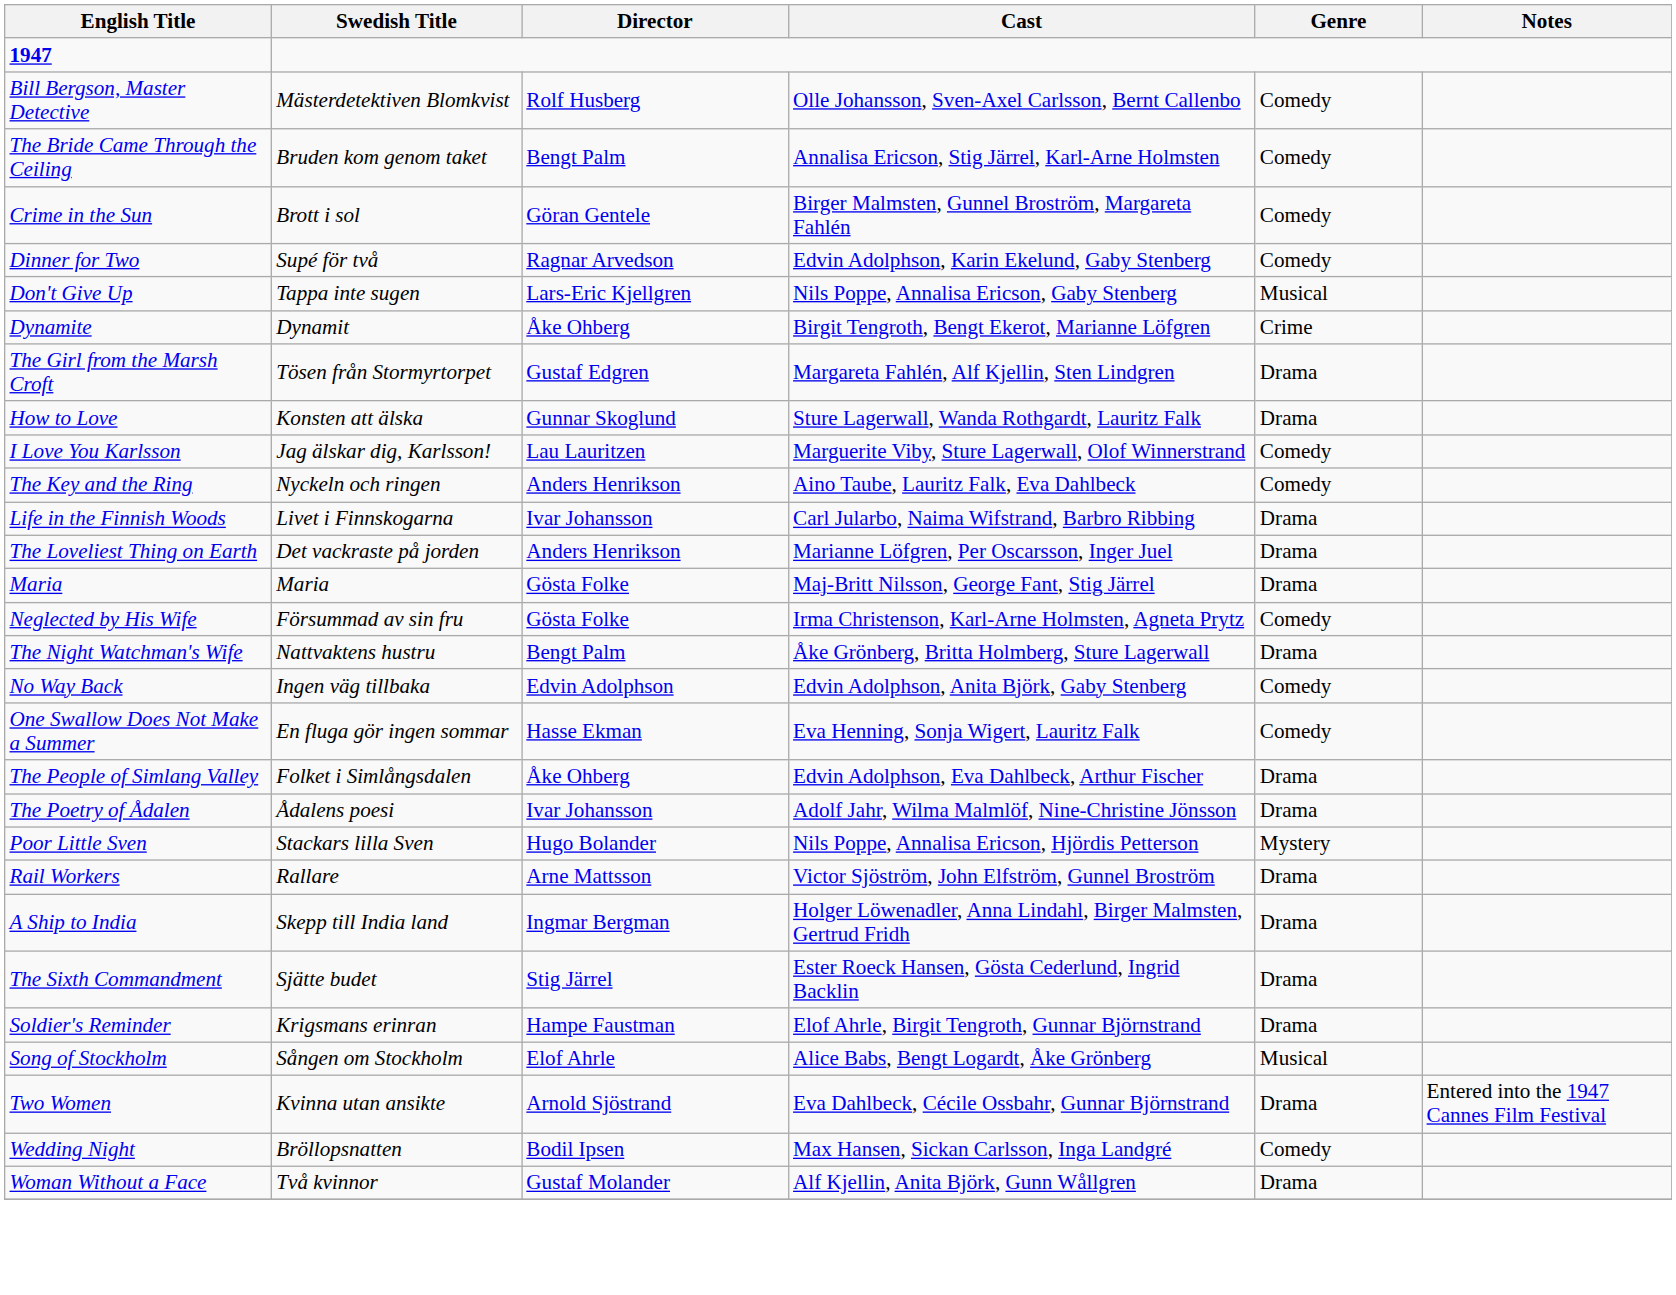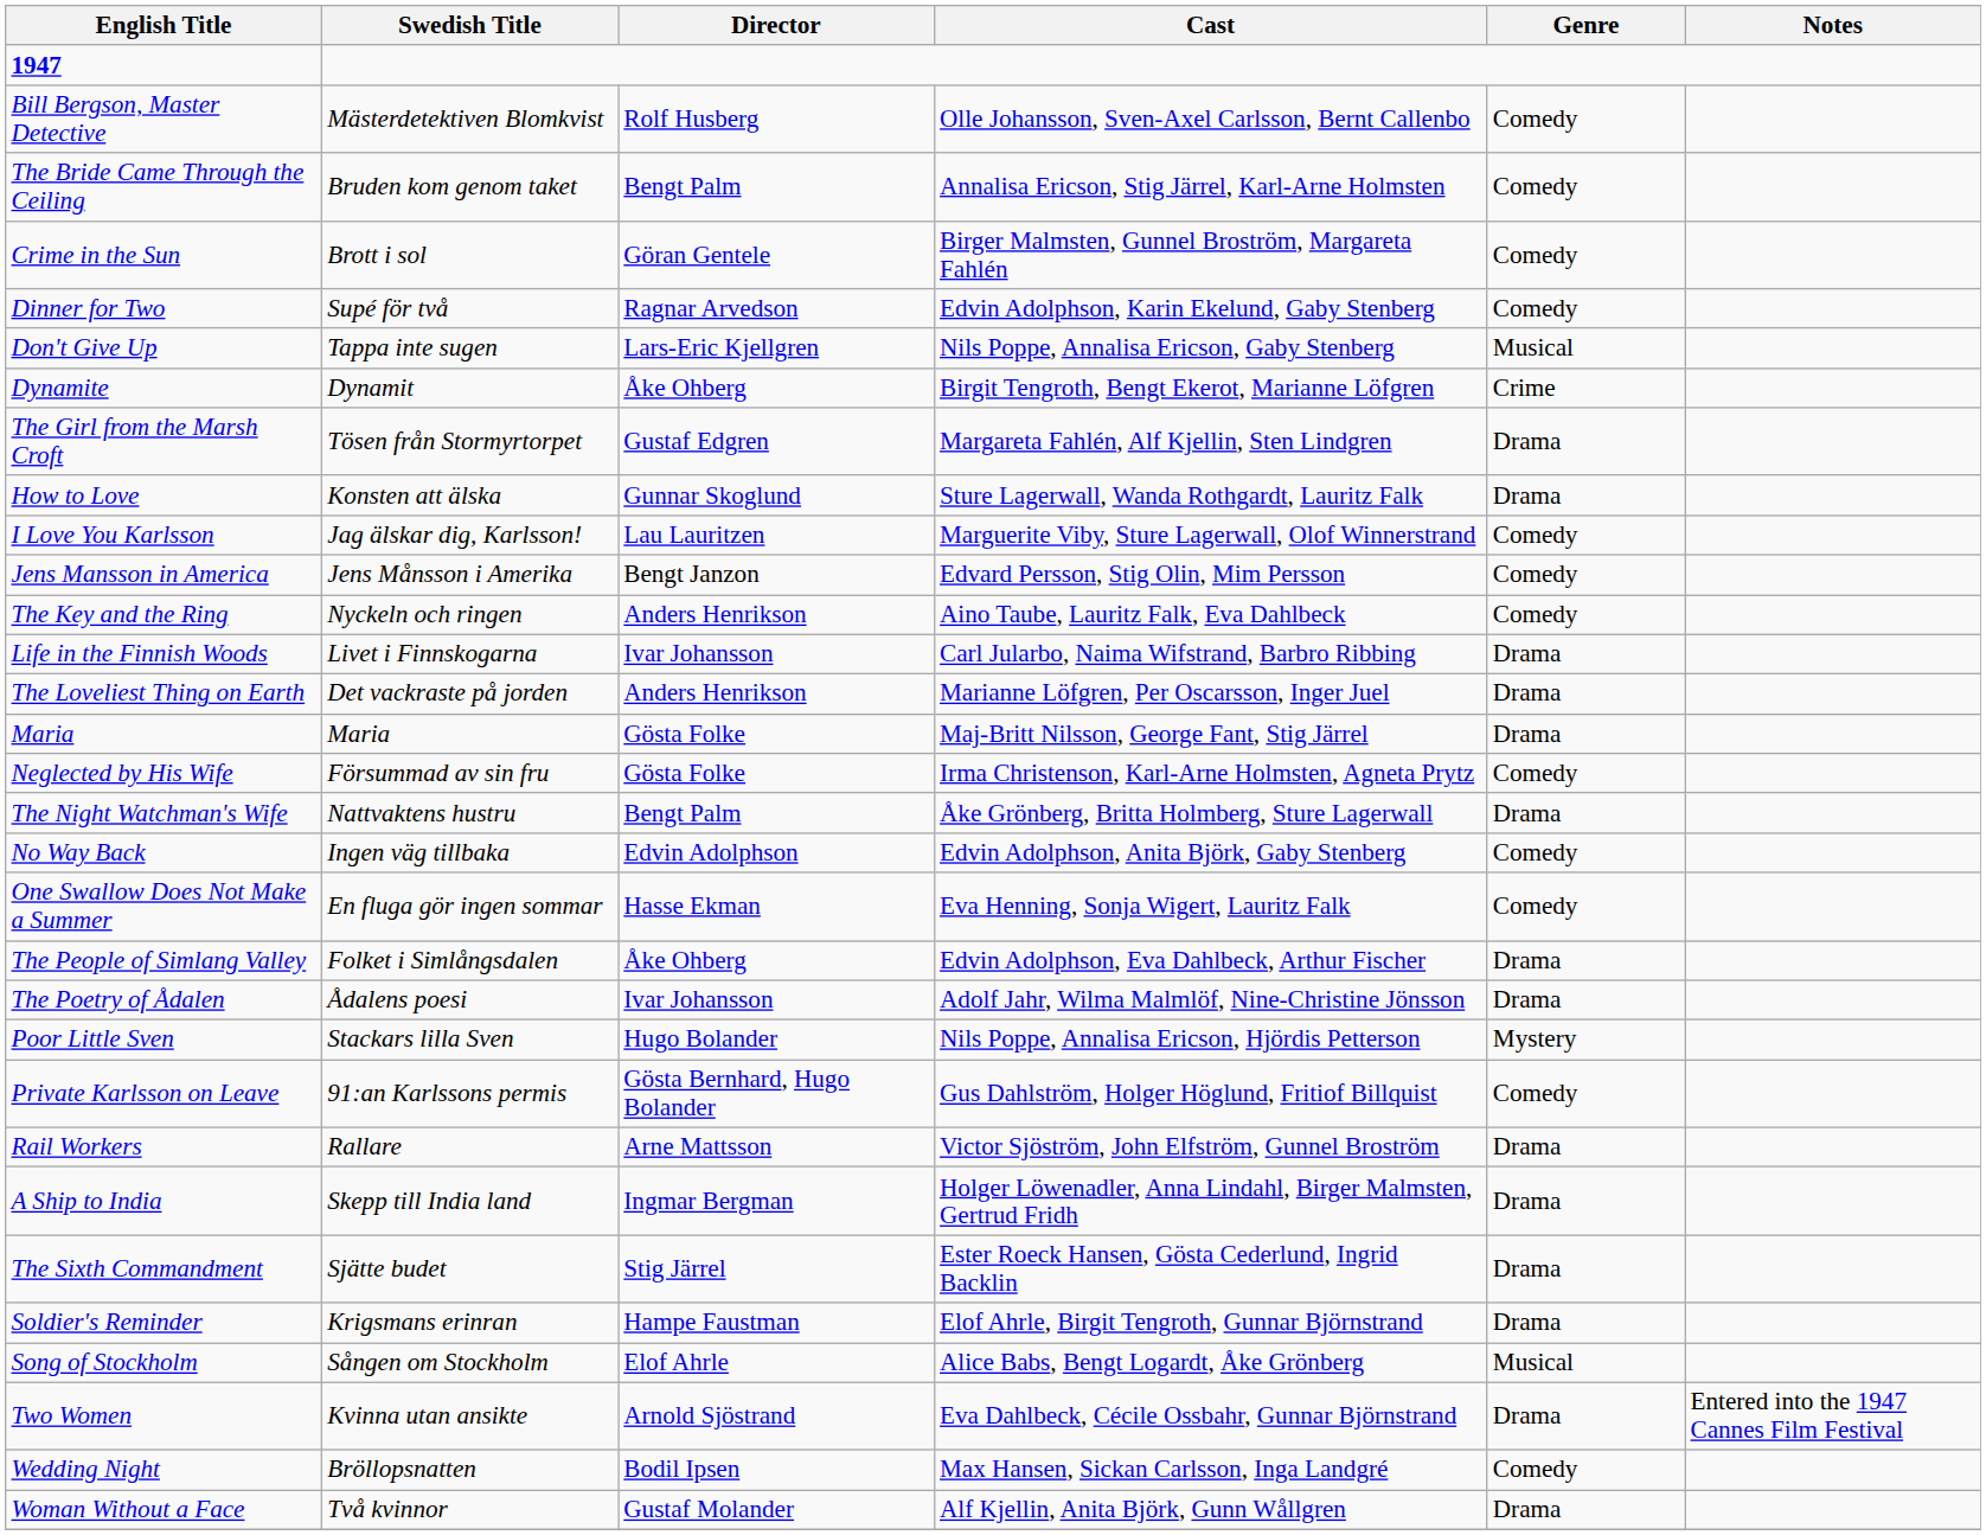 <table class="wikitable" style="width:100%;">
 <tr>
 <th style="width:16%;">English Title</th>
 <th style="width:15%;">Swedish Title</th>
 <th style="width:16%;">Director</th>
 <th style="width:28%;">Cast</th>
 <th style="width:10%;">Genre</th>
 <th style="width:15%;">Notes</th>
 </tr>
 <tr>
 <td><strong><a href='#'>1947</a></strong></td>
 </tr>
 <tr>
 <td><em><a href='#'>Bill Bergson, Master Detective</a></em></td>
 <td><em>Mästerdetektiven Blomkvist</em></td>
 <td><a href='#'>Rolf Husberg</a></td>
 <td><a href='#'>Olle Johansson</a>, <a href='#'>Sven-Axel Carlsson</a>, <a href='#'>Bernt Callenbo</a></td>
 <td>Comedy</td>
 <td></td>
 </tr>
 <tr>
 <td><em><a href='#'>The Bride Came Through the Ceiling</a></em></td>
 <td><em>Bruden kom genom taket</em></td>
 <td><a href='#'>Bengt Palm</a></td>
 <td><a href='#'>Annalisa Ericson</a>, <a href='#'>Stig Järrel</a>, <a href='#'>Karl-Arne Holmsten</a></td>
 <td>Comedy</td>
 <td></td>
 </tr>
 <tr>
 <td><em><a href='#'>Crime in the Sun</a></em></td>
 <td><em> Brott i sol</em></td>
 <td><a href='#'>Göran Gentele</a></td>
 <td><a href='#'>Birger Malmsten</a>, <a href='#'>Gunnel Broström</a>, <a href='#'>Margareta Fahlén</a></td>
 <td>Comedy</td>
 <td></td>
 </tr>
 <tr>
 <td><em><a href='#'>Dinner for Two</a></em></td>
 <td><em> Supé för två</em></td>
 <td><a href='#'>Ragnar Arvedson</a></td>
 <td><a href='#'>Edvin Adolphson</a>, <a href='#'>Karin Ekelund</a>, <a href='#'>Gaby Stenberg</a></td>
 <td>Comedy</td>
 <td></td>
 </tr>
 <tr>
 <td><em><a href='#'>Don't Give Up</a></em></td>
 <td><em>Tappa inte sugen</em></td>
 <td><a href='#'>Lars-Eric Kjellgren</a></td>
 <td><a href='#'>Nils Poppe</a>, <a href='#'>Annalisa Ericson</a>, <a href='#'>Gaby Stenberg</a></td>
 <td>Musical</td>
 <td></td>
 </tr>
 <tr>
 <td><em><a href='#'>Dynamite</a></em></td>
 <td><em>Dynamit</em></td>
 <td><a href='#'>Åke Ohberg</a></td>
 <td><a href='#'>Birgit Tengroth</a>, <a href='#'>Bengt Ekerot</a>, <a href='#'>Marianne Löfgren</a></td>
 <td>Crime</td>
 <td></td>
 </tr>
 <tr>
 <td><em><a href='#'>The Girl from the Marsh Croft</a></em></td>
 <td><em>Tösen från Stormyrtorpet</em></td>
 <td><a href='#'>Gustaf Edgren</a></td>
 <td><a href='#'>Margareta Fahlén</a>, <a href='#'>Alf Kjellin</a>, <a href='#'>Sten Lindgren</a></td>
 <td>Drama</td>
 <td></td>
 </tr>
 <tr>
 <td><em><a href='#'>How to Love</a></em></td>
 <td><em>Konsten att älska</em></td>
 <td><a href='#'>Gunnar Skoglund</a></td>
 <td><a href='#'>Sture Lagerwall</a>, <a href='#'>Wanda Rothgardt</a>, <a href='#'>Lauritz Falk</a></td>
 <td>Drama</td>
 <td></td>
 </tr>
 <tr>
 <td><em><a href='#'>I Love You Karlsson</a></em></td>
 <td><em>Jag älskar dig, Karlsson!</em></td>
 <td><a href='#'>Lau Lauritzen</a></td>
 <td><a href='#'>Marguerite Viby</a>, <a href='#'>Sture Lagerwall</a>, <a href='#'>Olof Winnerstrand</a></td>
+<td>Comedy</td>
+<td></td>
+</tr>
+<tr>
+<td><em><a href='#'>Jens Mansson in America</a></em></td>
+<td><em>Jens Månsson i Amerika</em></td>
+<td>Bengt Janzon</td>
+<td><a href='#'>Edvard Persson</a>, <a href='#'>Stig Olin</a>, <a href='#'>Mim Persson</a></td>
 <td>Comedy</td>
 <td></td>
 </tr>
 <tr>
 <td><em><a href='#'>The Key and the Ring</a></em></td>
 <td><em>Nyckeln och ringen</em></td>
 <td><a href='#'>Anders Henrikson</a></td>
 <td><a href='#'>Aino Taube</a>, <a href='#'>Lauritz Falk</a>, <a href='#'>Eva Dahlbeck</a></td>
 <td>Comedy</td>
 <td></td>
 </tr>
 <tr>
 <td><em><a href='#'>Life in the Finnish Woods</a></em></td>
 <td><em>Livet i Finnskogarna</em></td>
 <td><a href='#'>Ivar Johansson</a></td>
 <td><a href='#'>Carl Jularbo</a>, <a href='#'>Naima Wifstrand</a>, <a href='#'>Barbro Ribbing</a></td>
 <td>Drama</td>
 <td></td>
 </tr>
 <tr>
 <td><em><a href='#'>The Loveliest Thing on Earth</a></em></td>
 <td><em>Det vackraste på jorden</em></td>
 <td><a href='#'>Anders Henrikson</a></td>
 <td><a href='#'>Marianne Löfgren</a>, <a href='#'>Per Oscarsson</a>, <a href='#'>Inger Juel</a></td>
 <td>Drama</td>
 <td></td>
 </tr>
 <tr>
 <td><em><a href='#'>Maria</a></em></td>
 <td><em>Maria</em></td>
 <td><a href='#'>Gösta Folke</a></td>
 <td><a href='#'>Maj-Britt Nilsson</a>, <a href='#'>George Fant</a>, <a href='#'>Stig Järrel</a></td>
 <td>Drama</td>
 <td></td>
 </tr>
 <tr>
 <td><em><a href='#'>Neglected by His Wife</a></em></td>
 <td><em>Försummad av sin fru</em></td>
 <td><a href='#'>Gösta Folke</a></td>
 <td><a href='#'>Irma Christenson</a>, <a href='#'>Karl-Arne Holmsten</a>, <a href='#'>Agneta Prytz</a></td>
 <td>Comedy</td>
 <td></td>
 </tr>
 <tr>
 <td><em><a href='#'>The Night Watchman's Wife</a></em></td>
 <td><em>Nattvaktens hustru</em></td>
 <td><a href='#'>Bengt Palm</a></td>
 <td><a href='#'>Åke Grönberg</a>, <a href='#'>Britta Holmberg</a>, <a href='#'>Sture Lagerwall</a></td>
 <td>Drama</td>
 <td></td>
 </tr>
 <tr>
 <td><em><a href='#'>No Way Back</a></em></td>
 <td><em>Ingen väg tillbaka</em></td>
 <td><a href='#'>Edvin Adolphson</a></td>
 <td><a href='#'>Edvin Adolphson</a>, <a href='#'>Anita Björk</a>, <a href='#'>Gaby Stenberg</a></td>
 <td>Comedy</td>
 <td></td>
 </tr>
 <tr>
 <td><em><a href='#'>One Swallow Does Not Make a Summer</a></em></td>
 <td><em>En fluga gör ingen sommar</em></td>
 <td><a href='#'>Hasse Ekman</a></td>
 <td><a href='#'>Eva Henning</a>, <a href='#'>Sonja Wigert</a>, <a href='#'>Lauritz Falk</a></td>
 <td>Comedy</td>
 <td></td>
 </tr>
 <tr>
 <td><em><a href='#'>The People of Simlang Valley</a></em></td>
 <td><em>Folket i Simlångsdalen</em></td>
 <td><a href='#'>Åke Ohberg</a></td>
 <td><a href='#'>Edvin Adolphson</a>, <a href='#'>Eva Dahlbeck</a>, <a href='#'>Arthur Fischer</a></td>
 <td>Drama</td>
 <td></td>
 </tr>
 <tr>
 <td><em><a href='#'>The Poetry of Ådalen</a></em></td>
 <td><em>Ådalens poesi</em></td>
 <td><a href='#'>Ivar Johansson</a></td>
 <td><a href='#'>Adolf Jahr</a>, <a href='#'>Wilma Malmlöf</a>, <a href='#'>Nine-Christine Jönsson</a></td>
 <td>Drama</td>
 <td></td>
 </tr>
 <tr>
 <td><em><a href='#'>Poor Little Sven</a></em></td>
 <td><em>Stackars lilla Sven</em></td>
 <td><a href='#'>Hugo Bolander</a></td>
 <td><a href='#'>Nils Poppe</a>, <a href='#'>Annalisa Ericson</a>, <a href='#'>Hjördis Petterson</a></td>
 <td>Mystery</td>
 <td></td>
 </tr>
 <tr>
+<td><em><a href='#'>Private Karlsson on Leave</a></em></td>
+<td><em>91:an Karlssons permis</em></td>
+<td><a href='#'>Gösta Bernhard</a>, <a href='#'>Hugo Bolander</a></td>
+<td><a href='#'>Gus Dahlström</a>, <a href='#'>Holger Höglund</a>, <a href='#'>Fritiof Billquist</a></td>
+<td>Comedy</td>
+<td></td>
+</tr>
+<tr>
 <td><em><a href='#'>Rail Workers</a></em></td>
 <td><em>Rallare</em></td>
 <td><a href='#'>Arne Mattsson</a></td>
 <td><a href='#'>Victor Sjöström</a>, <a href='#'>John Elfström</a>, <a href='#'>Gunnel Broström</a></td>
 <td>Drama</td>
 <td></td>
 </tr>
 <tr>
 <td><em><a href='#'>A Ship to India</a></em></td>
 <td><em>Skepp till India land</em></td>
 <td><a href='#'>Ingmar Bergman</a></td>
 <td><a href='#'>Holger Löwenadler</a>, <a href='#'>Anna Lindahl</a>, <a href='#'>Birger Malmsten</a>, <a href='#'>Gertrud Fridh</a></td>
 <td>Drama</td>
 <td></td>
 </tr>
 <tr>
 <td><em><a href='#'>The Sixth Commandment</a></em></td>
 <td><em>Sjätte budet</em></td>
 <td><a href='#'>Stig Järrel</a></td>
 <td><a href='#'>Ester Roeck Hansen</a>, <a href='#'>Gösta Cederlund</a>, <a href='#'>Ingrid Backlin</a></td>
 <td>Drama</td>
 <td></td>
 </tr>
 <tr>
 <td><em><a href='#'>Soldier's Reminder</a></em></td>
 <td><em>Krigsmans erinran</em></td>
 <td><a href='#'>Hampe Faustman</a></td>
 <td><a href='#'>Elof Ahrle</a>, <a href='#'>Birgit Tengroth</a>, <a href='#'>Gunnar Björnstrand</a></td>
 <td>Drama</td>
 <td></td>
 </tr>
 <tr>
 <td><em><a href='#'>Song of Stockholm</a></em></td>
 <td><em>Sången om Stockholm</em></td>
 <td><a href='#'>Elof Ahrle</a></td>
 <td><a href='#'>Alice Babs</a>, <a href='#'>Bengt Logardt</a>, <a href='#'>Åke Grönberg</a></td>
 <td>Musical</td>
 <td></td>
 </tr>
 <tr>
 <td><em><a href='#'>Two Women</a></em></td>
 <td><em>Kvinna utan ansikte</em></td>
 <td><a href='#'>Arnold Sjöstrand</a></td>
 <td><a href='#'>Eva Dahlbeck</a>, <a href='#'>Cécile Ossbahr</a>, <a href='#'>Gunnar Björnstrand</a></td>
 <td>Drama</td>
 <td>Entered into the <a href='#'>1947 Cannes Film Festival</a></td>
 </tr>
 <tr>
 <td><em><a href='#'>Wedding Night</a></em></td>
 <td><em>Bröllopsnatten</em></td>
 <td><a href='#'>Bodil Ipsen</a></td>
 <td><a href='#'>Max Hansen</a>, <a href='#'>Sickan Carlsson</a>, <a href='#'>Inga Landgré</a></td>
 <td>Comedy</td>
 <td></td>
 </tr>
 <tr>
 <td><em><a href='#'>Woman Without a Face</a></em></td>
 <td><em>Två kvinnor</em></td>
 <td><a href='#'>Gustaf Molander</a></td>
 <td><a href='#'>Alf Kjellin</a>, <a href='#'>Anita Björk</a>, <a href='#'>Gunn Wållgren</a></td>
 <td>Drama</td>
 <td></td>
 </tr>
 <tr>
 </tr>
 </table>
